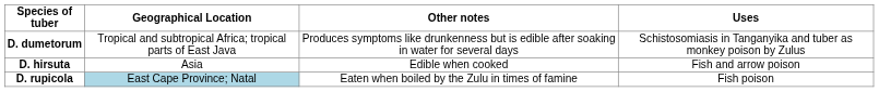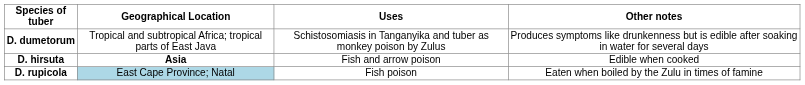 <table border="1" style="border-collapse:collapse;">
 <tr>
 <th scope="col">Species of tuber</th>
 <th scope="col">Geographical Location</th>
+<th scope="col">Uses</th>
 <th scope="col">Other notes</th>
-<th scope="col">Uses</th>
 </tr>
 <tr>
 <th scope="row">D. dumetorum</th>
 <td align = "center">Tropical and subtropical Africa; tropical parts of East Java</td>
+<td align = "center">Schistosomiasis in Tanganyika and tuber as monkey poison by Zulus</td>
 <td align = "center">Produces symptoms like drunkenness but is edible after soaking in water for several days</td>
-<td align = "center">Schistosomiasis in Tanganyika and tuber as monkey poison by Zulus</td>
 </tr>
 <tr>
 <th scope="row">D. hirsuta</th>
-<td align = "center">Asia</td>
+<td align = "center"><strong>Asia</strong></td>
+<td align = "center">Fish and arrow poison</td>
 <td align = "center">Edible when cooked</td>
-<td align = "center">Fish and arrow poison</td>
 </tr>
 <tr>
 <th scope="row">D. rupicola</th>
 <td align = "center" style="background: lightblue;">East Cape Province; Natal</td>
+<td align = "center">Fish poison</td>
 <td align = "center">Eaten when boiled by the Zulu in times of famine</td>
-<td align = "center">Fish poison</td>
 </tr>
 </table>
